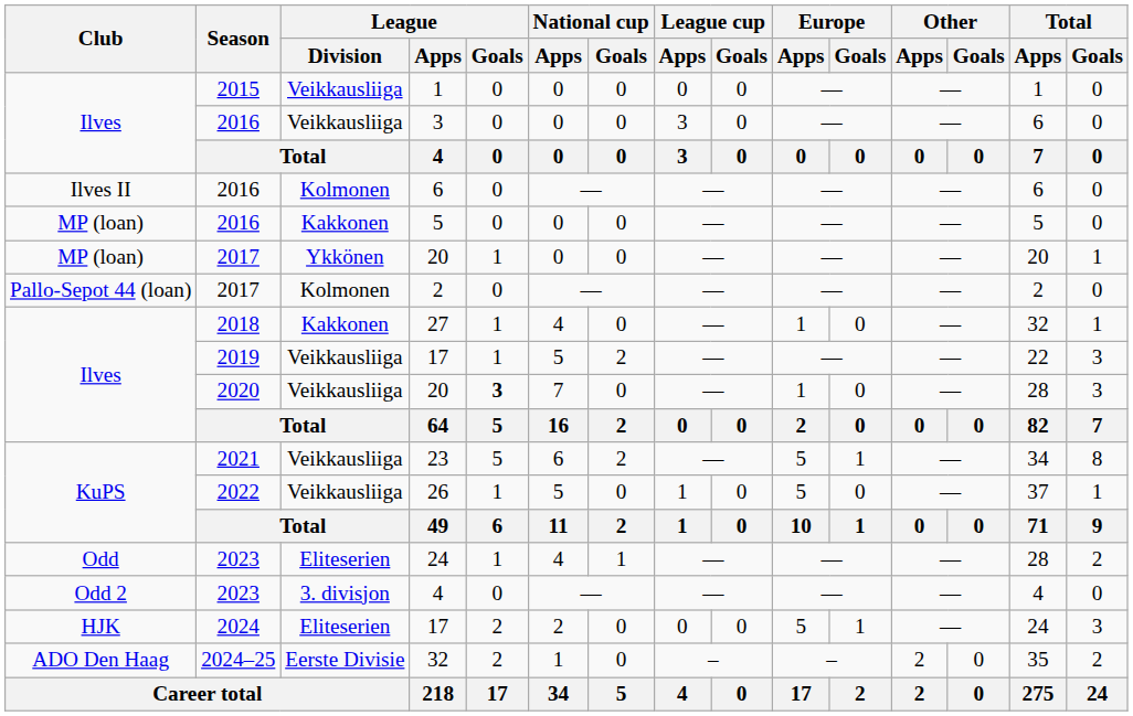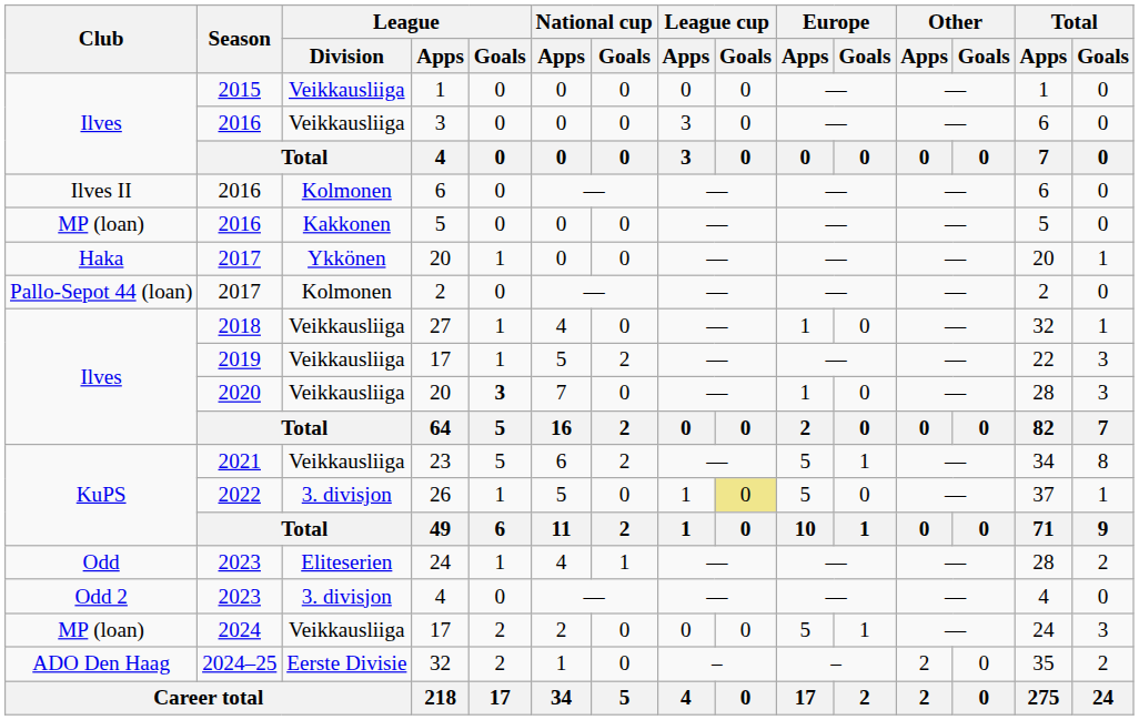 <table class="wikitable" style="text-align:center">
 <tr>
 <th rowspan="2">Club</th>
 <th rowspan="2">Season</th>
 <th colspan="3">League</th>
 <th colspan="2">National cup</th>
 <th colspan="2">League cup</th>
 <th colspan="2">Europe</th>
 <th colspan="2">Other</th>
 <th colspan="2">Total</th>
 </tr>
 <tr>
 <th>Division</th>
 <th>Apps</th>
 <th>Goals</th>
 <th>Apps</th>
 <th>Goals</th>
 <th>Apps</th>
 <th>Goals</th>
 <th>Apps</th>
 <th>Goals</th>
 <th>Apps</th>
 <th>Goals</th>
 <th>Apps</th>
 <th>Goals</th>
 </tr>
 <tr>
 <td rowspan="3"><a href='#'>Ilves</a></td>
 <td><a href='#'>2015</a></td>
 <td><a href='#'>Veikkausliiga</a></td>
 <td>1</td>
 <td>0</td>
 <td>0</td>
 <td>0</td>
 <td>0</td>
 <td>0</td>
 <td colspan="2">—</td>
 <td colspan="2">—</td>
 <td>1</td>
 <td>0</td>
 </tr>
 <tr>
 <td><a href='#'>2016</a></td>
 <td>Veikkausliiga</td>
 <td>3</td>
 <td>0</td>
 <td>0</td>
 <td>0</td>
 <td>3</td>
 <td>0</td>
 <td colspan="2">—</td>
 <td colspan="2">—</td>
 <td>6</td>
 <td>0</td>
 </tr>
 <tr>
 <th colspan="2">Total</th>
 <th>4</th>
 <th>0</th>
 <th>0</th>
 <th>0</th>
 <th>3</th>
 <th>0</th>
 <th>0</th>
 <th>0</th>
 <th>0</th>
 <th>0</th>
 <th>7</th>
 <th>0</th>
 </tr>
 <tr>
 <td>Ilves II</td>
 <td>2016</td>
 <td><a href='#'>Kolmonen</a></td>
 <td>6</td>
 <td>0</td>
 <td colspan="2">—</td>
 <td colspan="2">—</td>
 <td colspan="2">—</td>
 <td colspan="2">—</td>
 <td>6</td>
 <td>0</td>
 </tr>
 <tr>
 <td><a href='#'>MP</a> (loan)</td>
 <td><a href='#'>2016</a></td>
 <td><a href='#'>Kakkonen</a></td>
 <td>5</td>
 <td>0</td>
 <td>0</td>
 <td>0</td>
 <td colspan="2">—</td>
 <td colspan="2">—</td>
 <td colspan="2">—</td>
 <td>5</td>
 <td>0</td>
 </tr>
 <tr>
-<td><a href='#'>MP</a> (loan)</td>
+<td><a href='#'>Haka</a></td>
 <td><a href='#'>2017</a></td>
 <td><a href='#'>Ykkönen</a></td>
 <td>20</td>
 <td>1</td>
 <td>0</td>
 <td>0</td>
 <td colspan="2">—</td>
 <td colspan="2">—</td>
 <td colspan="2">—</td>
 <td>20</td>
 <td>1</td>
 </tr>
 <tr>
 <td><a href='#'>Pallo-Sepot 44</a> (loan)</td>
 <td>2017</td>
 <td>Kolmonen</td>
 <td>2</td>
 <td>0</td>
 <td colspan="2">—</td>
 <td colspan="2">—</td>
 <td colspan="2">—</td>
 <td colspan="2">—</td>
 <td>2</td>
 <td>0</td>
 </tr>
 <tr>
 <td rowspan="4"><a href='#'>Ilves</a></td>
 <td><a href='#'>2018</a></td>
-<td><a href='#'>Kakkonen</a></td>
+<td>Veikkausliiga</td>
 <td>27</td>
 <td>1</td>
 <td>4</td>
 <td>0</td>
 <td colspan="2">—</td>
 <td>1</td>
 <td>0</td>
 <td colspan="2">—</td>
 <td>32</td>
 <td>1</td>
 </tr>
 <tr>
 <td><a href='#'>2019</a></td>
 <td>Veikkausliiga</td>
 <td>17</td>
 <td>1</td>
 <td>5</td>
 <td>2</td>
 <td colspan="2">—</td>
 <td colspan="2">—</td>
 <td colspan="2">—</td>
 <td>22</td>
 <td>3</td>
 </tr>
 <tr>
 <td><a href='#'>2020</a></td>
 <td>Veikkausliiga</td>
 <td>20</td>
 <td><strong>3</strong></td>
 <td>7</td>
 <td>0</td>
 <td colspan="2">—</td>
 <td>1</td>
 <td>0</td>
 <td colspan="2">—</td>
 <td>28</td>
 <td>3</td>
 </tr>
 <tr>
 <th colspan="2">Total</th>
 <th>64</th>
 <th>5</th>
 <th>16</th>
 <th>2</th>
 <th>0</th>
 <th>0</th>
 <th>2</th>
 <th>0</th>
 <th>0</th>
 <th>0</th>
 <th>82</th>
 <th>7</th>
 </tr>
 <tr>
 <td rowspan="3"><a href='#'>KuPS</a></td>
 <td><a href='#'>2021</a></td>
 <td>Veikkausliiga</td>
 <td>23</td>
 <td>5</td>
 <td>6</td>
 <td>2</td>
 <td colspan="2">—</td>
 <td>5</td>
 <td>1</td>
 <td colspan="2">—</td>
 <td>34</td>
 <td>8</td>
 </tr>
 <tr>
 <td><a href='#'>2022</a></td>
-<td>Veikkausliiga</td>
+<td><a href='#'>3. divisjon</a></td>
 <td>26</td>
 <td>1</td>
 <td>5</td>
 <td>0</td>
 <td>1</td>
-<td>0</td>
+<td style="background: khaki;">0</td>
 <td>5</td>
 <td>0</td>
 <td colspan="2">—</td>
 <td>37</td>
 <td>1</td>
 </tr>
 <tr>
 <th colspan="2">Total</th>
 <th>49</th>
 <th>6</th>
 <th>11</th>
 <th>2</th>
 <th>1</th>
 <th>0</th>
 <th>10</th>
 <th>1</th>
 <th>0</th>
 <th>0</th>
 <th>71</th>
 <th>9</th>
 </tr>
 <tr>
 <td><a href='#'>Odd</a></td>
 <td><a href='#'>2023</a></td>
 <td><a href='#'>Eliteserien</a></td>
 <td>24</td>
 <td>1</td>
 <td>4</td>
 <td>1</td>
 <td colspan="2">—</td>
 <td colspan="2">—</td>
 <td colspan="2">—</td>
 <td>28</td>
 <td>2</td>
 </tr>
 <tr>
 <td><a href='#'>Odd 2</a></td>
 <td><a href='#'>2023</a></td>
 <td><a href='#'>3. divisjon</a></td>
 <td>4</td>
 <td>0</td>
 <td colspan="2">—</td>
 <td colspan="2">—</td>
 <td colspan="2">—</td>
 <td colspan="2">—</td>
 <td>4</td>
 <td>0</td>
 </tr>
 <tr>
-<td><a href='#'>HJK</a></td>
+<td><a href='#'>MP</a> (loan)</td>
 <td><a href='#'>2024</a></td>
-<td><a href='#'>Eliteserien</a></td>
+<td>Veikkausliiga</td>
 <td>17</td>
 <td>2</td>
 <td>2</td>
 <td>0</td>
 <td>0</td>
 <td>0</td>
 <td>5</td>
 <td>1</td>
 <td colspan="2">—</td>
 <td>24</td>
 <td>3</td>
 </tr>
 <tr>
 <td><a href='#'>ADO Den Haag</a></td>
 <td><a href='#'>2024–25</a></td>
 <td><a href='#'>Eerste Divisie</a></td>
 <td>32</td>
 <td>2</td>
 <td>1</td>
 <td>0</td>
 <td colspan=2>–</td>
 <td colspan=2>–</td>
 <td>2</td>
 <td>0</td>
 <td>35</td>
 <td>2</td>
 </tr>
 <tr>
 <th colspan="3">Career total</th>
 <th>218</th>
 <th>17</th>
 <th>34</th>
 <th>5</th>
 <th>4</th>
 <th>0</th>
 <th>17</th>
 <th>2</th>
 <th>2</th>
 <th>0</th>
 <th>275</th>
 <th>24</th>
 </tr>
 </table>
